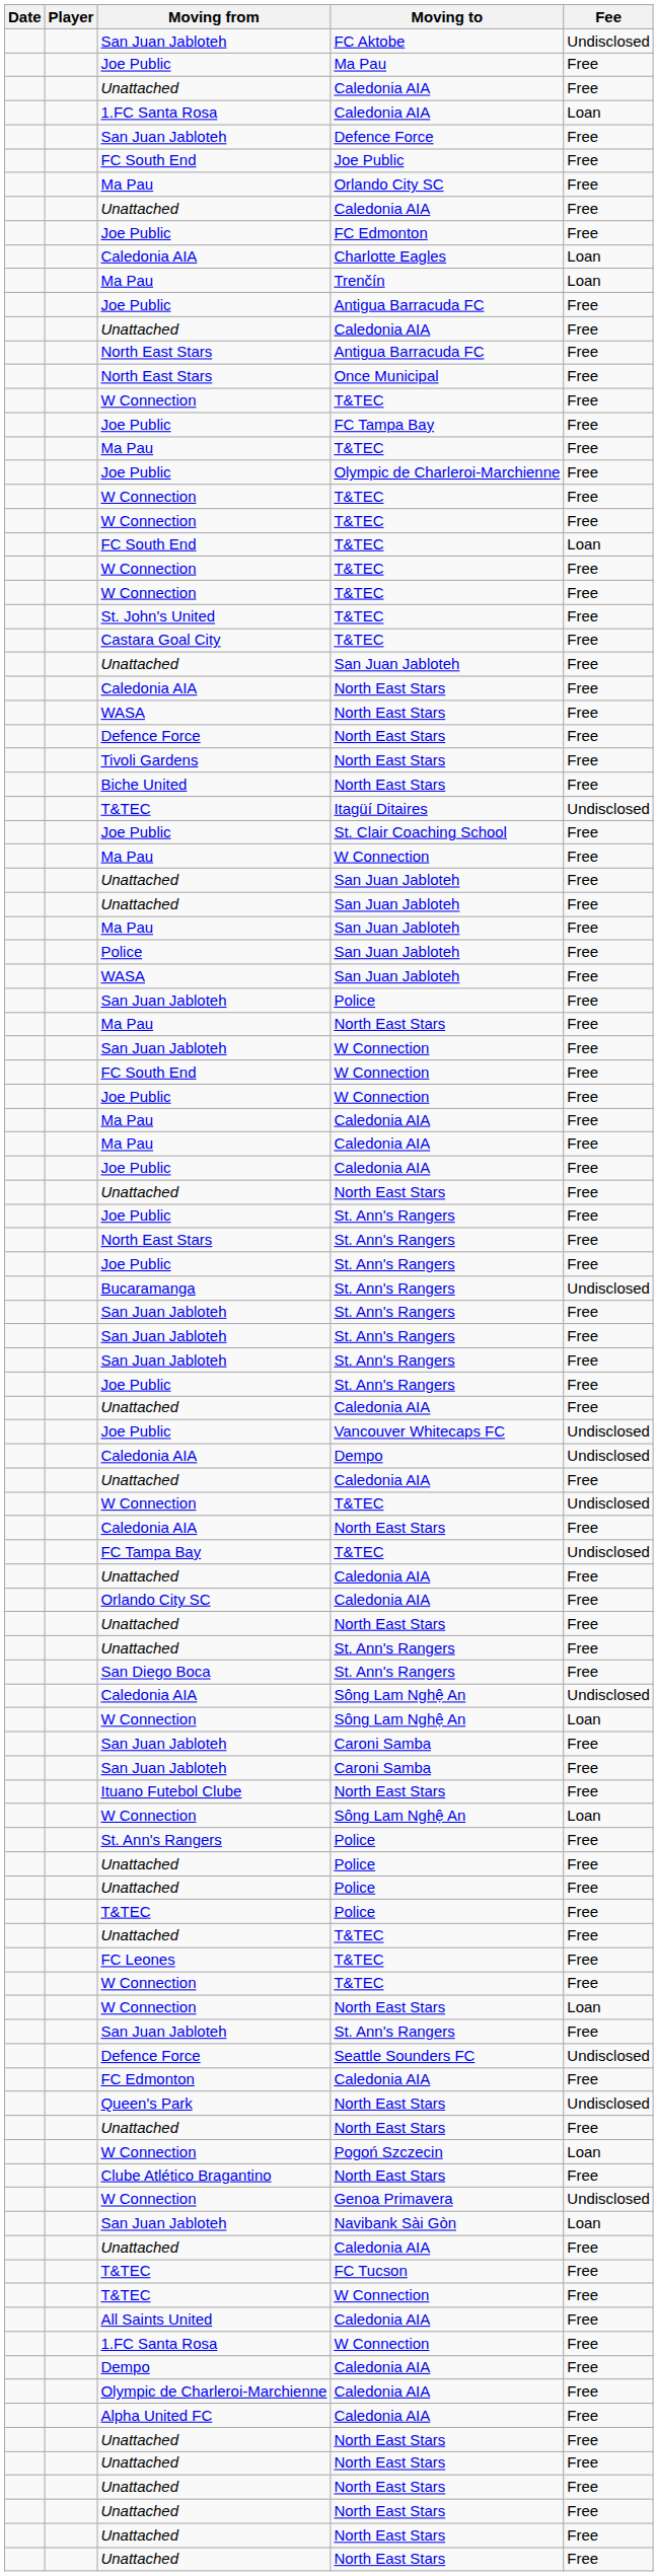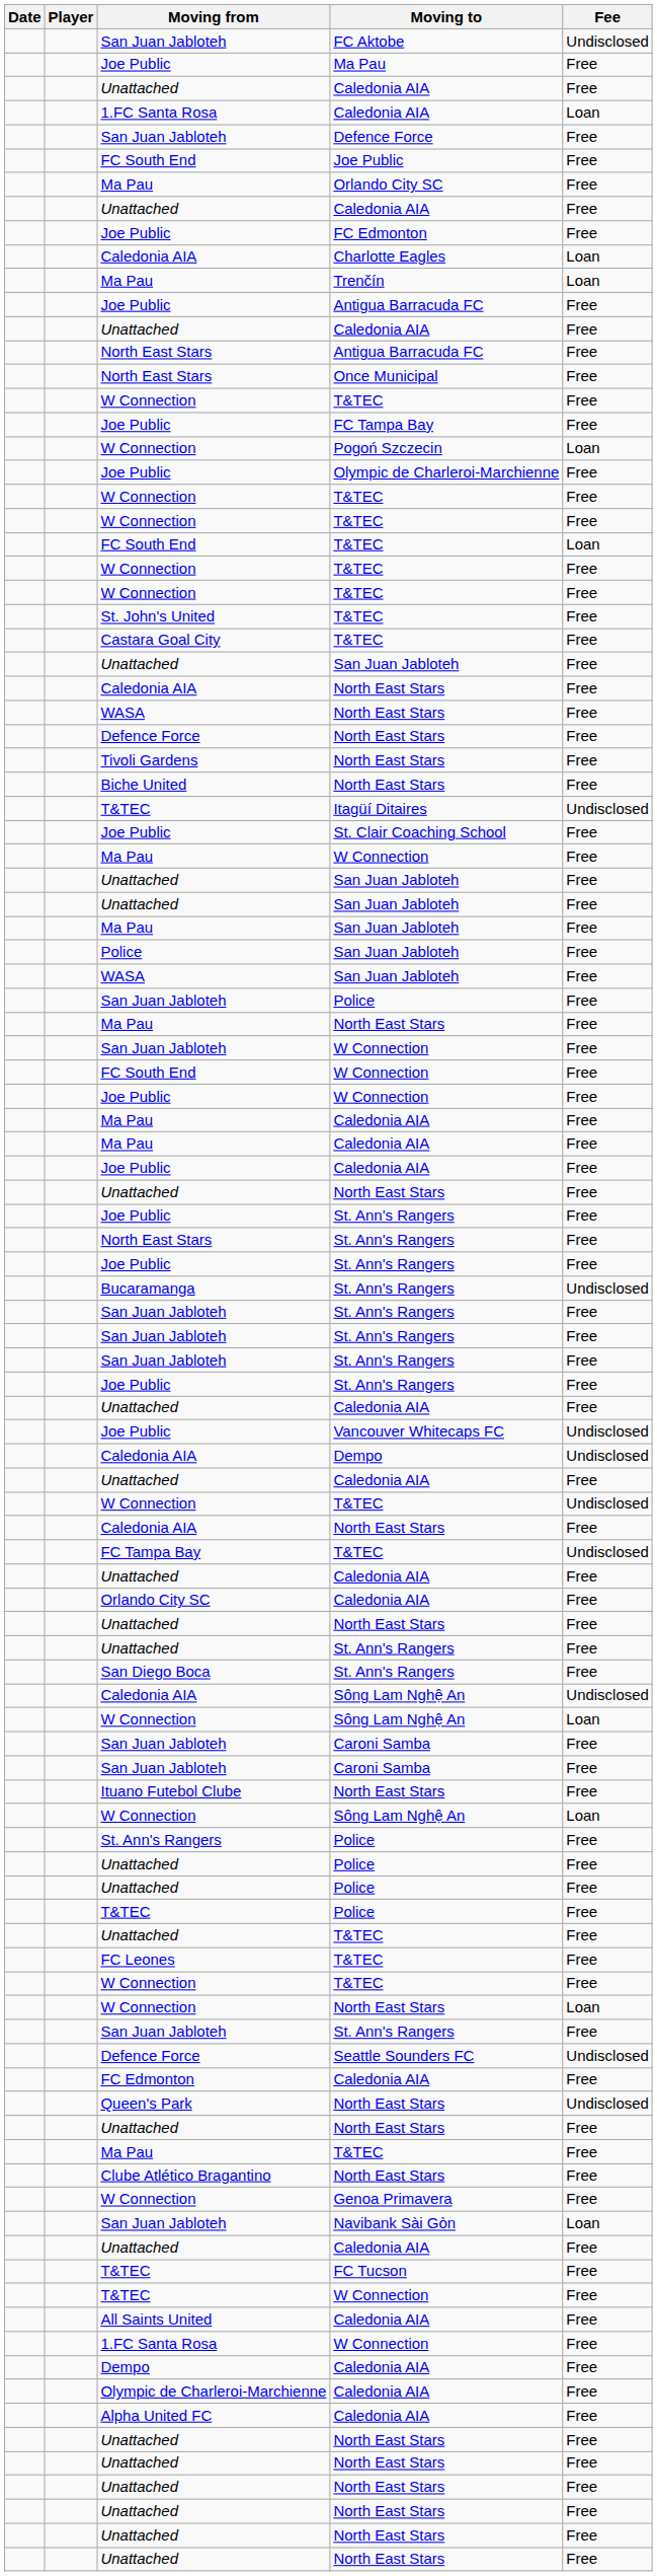 <table class="wikitable sortable" style="font-size:90%;">
 <tr>
 <th>Date</th>
 <th>Player</th>
 <th>Moving from</th>
 <th>Moving to</th>
 <th>Fee</th>
 </tr>
 <tr>
 <td><strong></strong></td>
 <td></td>
 <td><a href='#'>San Juan Jabloteh</a></td>
 <td> <a href='#'>FC Aktobe</a></td>
 <td>Undisclosed</td>
 </tr>
 <tr>
 <td><strong></strong></td>
 <td></td>
 <td><a href='#'>Joe Public</a></td>
 <td><a href='#'>Ma Pau</a></td>
 <td>Free</td>
 </tr>
 <tr>
 <td><strong></strong></td>
 <td></td>
 <td><em>Unattached</em></td>
 <td><a href='#'>Caledonia AIA</a></td>
 <td>Free</td>
 </tr>
 <tr>
 <td><strong></strong></td>
 <td></td>
 <td><a href='#'>1.FC Santa Rosa</a></td>
 <td><a href='#'>Caledonia AIA</a></td>
 <td>Loan</td>
 </tr>
 <tr>
 <td><strong></strong></td>
 <td></td>
 <td><a href='#'>San Juan Jabloteh</a></td>
 <td><a href='#'>Defence Force</a></td>
 <td>Free</td>
 </tr>
 <tr>
 <td><strong></strong></td>
 <td></td>
 <td><a href='#'>FC South End</a></td>
 <td><a href='#'>Joe Public</a></td>
 <td>Free</td>
 </tr>
 <tr>
 <td><strong></strong></td>
 <td></td>
 <td><a href='#'>Ma Pau</a></td>
 <td> <a href='#'>Orlando City SC</a></td>
 <td>Free</td>
 </tr>
 <tr>
 <td><strong></strong></td>
 <td></td>
 <td><em>Unattached</em></td>
 <td><a href='#'>Caledonia AIA</a></td>
 <td>Free</td>
 </tr>
 <tr>
 <td><strong></strong></td>
 <td></td>
 <td><a href='#'>Joe Public</a></td>
 <td> <a href='#'>FC Edmonton</a></td>
 <td>Free</td>
 </tr>
 <tr>
 <td><strong></strong></td>
 <td> </td>
 <td><a href='#'>Caledonia AIA</a></td>
 <td> <a href='#'>Charlotte Eagles</a></td>
 <td>Loan</td>
 </tr>
 <tr>
 <td><strong></strong></td>
 <td></td>
 <td><a href='#'>Ma Pau</a></td>
 <td> <a href='#'>Trenčín</a></td>
 <td>Loan</td>
 </tr>
 <tr>
 <td><strong></strong></td>
 <td> </td>
 <td><a href='#'>Joe Public</a></td>
 <td> <a href='#'>Antigua Barracuda FC</a></td>
 <td>Free</td>
 </tr>
 <tr>
 <td><strong></strong></td>
 <td></td>
 <td><em>Unattached</em></td>
 <td><a href='#'>Caledonia AIA</a></td>
 <td>Free</td>
 </tr>
 <tr>
 <td><strong></strong></td>
 <td> </td>
 <td><a href='#'>North East Stars</a></td>
 <td> <a href='#'>Antigua Barracuda FC</a></td>
 <td>Free</td>
 </tr>
 <tr>
 <td><strong></strong></td>
 <td> </td>
 <td><a href='#'>North East Stars</a></td>
 <td> <a href='#'>Once Municipal</a></td>
 <td>Free</td>
 </tr>
 <tr>
 <td><strong></strong></td>
 <td></td>
 <td><a href='#'>W Connection</a></td>
 <td><a href='#'>T&TEC</a></td>
 <td>Free</td>
 </tr>
 <tr>
 <td><strong></strong></td>
 <td></td>
 <td><a href='#'>Joe Public</a></td>
 <td> <a href='#'>FC Tampa Bay</a></td>
 <td>Free</td>
 </tr>
 <tr>
 <td><strong></strong></td>
 <td></td>
-<td><a href='#'>Ma Pau</a></td>
-<td><a href='#'>T&TEC</a></td>
-<td>Free</td>
+<td><a href='#'>W Connection</a></td>
+<td> <a href='#'>Pogoń Szczecin</a></td>
+<td>Loan</td>
 </tr>
 <tr>
 <td><strong></strong></td>
 <td></td>
 <td><a href='#'>Joe Public</a></td>
 <td> <a href='#'>Olympic de Charleroi-Marchienne</a></td>
 <td>Free</td>
 </tr>
 <tr>
 <td><strong></strong></td>
 <td></td>
 <td><a href='#'>W Connection</a></td>
 <td><a href='#'>T&TEC</a></td>
 <td>Free</td>
 </tr>
 <tr>
 <td><strong></strong></td>
 <td></td>
 <td><a href='#'>W Connection</a></td>
 <td><a href='#'>T&TEC</a></td>
 <td>Free</td>
 </tr>
 <tr>
 <td><strong></strong></td>
 <td></td>
 <td><a href='#'>FC South End</a></td>
 <td><a href='#'>T&TEC</a></td>
 <td>Loan</td>
 </tr>
 <tr>
 <td><strong></strong></td>
 <td></td>
 <td><a href='#'>W Connection</a></td>
 <td><a href='#'>T&TEC</a></td>
 <td>Free</td>
 </tr>
 <tr>
 <td><strong></strong></td>
 <td></td>
 <td><a href='#'>W Connection</a></td>
 <td><a href='#'>T&TEC</a></td>
 <td>Free</td>
 </tr>
 <tr>
 <td><strong></strong></td>
 <td> </td>
 <td><a href='#'>St. John's United</a></td>
 <td><a href='#'>T&TEC</a></td>
 <td>Free</td>
 </tr>
 <tr>
 <td><strong></strong></td>
 <td></td>
 <td><a href='#'>Castara Goal City</a></td>
 <td><a href='#'>T&TEC</a></td>
 <td>Free</td>
 </tr>
 <tr>
 <td><strong></strong></td>
 <td></td>
 <td><em>Unattached</em></td>
 <td><a href='#'>San Juan Jabloteh</a></td>
 <td>Free</td>
 </tr>
 <tr>
 <td><strong></strong></td>
 <td></td>
 <td><a href='#'>Caledonia AIA</a></td>
 <td><a href='#'>North East Stars</a></td>
 <td>Free</td>
 </tr>
 <tr>
 <td><strong></strong></td>
 <td></td>
 <td><a href='#'>WASA</a></td>
 <td><a href='#'>North East Stars</a></td>
 <td>Free</td>
 </tr>
 <tr>
 <td><strong></strong></td>
 <td></td>
 <td><a href='#'>Defence Force</a></td>
 <td><a href='#'>North East Stars</a></td>
 <td>Free</td>
 </tr>
 <tr>
 <td><strong></strong></td>
 <td> </td>
 <td> <a href='#'>Tivoli Gardens</a></td>
 <td><a href='#'>North East Stars</a></td>
 <td>Free</td>
 </tr>
 <tr>
 <td><strong></strong></td>
 <td></td>
 <td><a href='#'>Biche United</a></td>
 <td><a href='#'>North East Stars</a></td>
 <td>Free</td>
 </tr>
 <tr>
 <td><strong></strong></td>
 <td></td>
 <td><a href='#'>T&TEC</a></td>
 <td> <a href='#'>Itagüí Ditaires</a></td>
 <td>Undisclosed</td>
 </tr>
 <tr>
 <td><strong></strong></td>
 <td></td>
 <td><a href='#'>Joe Public</a></td>
 <td><a href='#'>St. Clair Coaching School</a></td>
 <td>Free</td>
 </tr>
 <tr>
 <td><strong></strong></td>
 <td></td>
 <td><a href='#'>Ma Pau</a></td>
 <td><a href='#'>W Connection</a></td>
 <td>Free</td>
 </tr>
 <tr>
 <td><strong></strong></td>
 <td></td>
 <td><em>Unattached</em></td>
 <td><a href='#'>San Juan Jabloteh</a></td>
 <td>Free</td>
 </tr>
 <tr>
 <td><strong></strong></td>
 <td></td>
 <td><em>Unattached</em></td>
 <td><a href='#'>San Juan Jabloteh</a></td>
 <td>Free</td>
 </tr>
 <tr>
 <td><strong></strong></td>
 <td></td>
 <td><a href='#'>Ma Pau</a></td>
 <td><a href='#'>San Juan Jabloteh</a></td>
 <td>Free</td>
 </tr>
 <tr>
 <td><strong></strong></td>
 <td></td>
 <td><a href='#'>Police</a></td>
 <td><a href='#'>San Juan Jabloteh</a></td>
 <td>Free</td>
 </tr>
 <tr>
 <td><strong></strong></td>
 <td></td>
 <td><a href='#'>WASA</a></td>
 <td><a href='#'>San Juan Jabloteh</a></td>
 <td>Free</td>
 </tr>
 <tr>
 <td><strong></strong></td>
 <td></td>
 <td><a href='#'>San Juan Jabloteh</a></td>
 <td><a href='#'>Police</a></td>
 <td>Free</td>
 </tr>
 <tr>
 <td><strong></strong></td>
 <td></td>
 <td><a href='#'>Ma Pau</a></td>
 <td><a href='#'>North East Stars</a></td>
 <td>Free</td>
 </tr>
 <tr>
 <td><strong></strong></td>
 <td></td>
 <td><a href='#'>San Juan Jabloteh</a></td>
 <td><a href='#'>W Connection</a></td>
 <td>Free</td>
 </tr>
 <tr>
 <td><strong></strong></td>
 <td></td>
 <td><a href='#'>FC South End</a></td>
 <td><a href='#'>W Connection</a></td>
 <td>Free</td>
 </tr>
 <tr>
 <td><strong></strong></td>
 <td></td>
 <td><a href='#'>Joe Public</a></td>
 <td><a href='#'>W Connection</a></td>
 <td>Free</td>
 </tr>
 <tr>
 <td><strong></strong></td>
 <td></td>
 <td><a href='#'>Ma Pau</a></td>
 <td><a href='#'>Caledonia AIA</a></td>
 <td>Free</td>
 </tr>
 <tr>
 <td><strong></strong></td>
 <td></td>
 <td><a href='#'>Ma Pau</a></td>
 <td><a href='#'>Caledonia AIA</a></td>
 <td>Free</td>
 </tr>
 <tr>
 <td><strong></strong></td>
 <td></td>
 <td><a href='#'>Joe Public</a></td>
 <td><a href='#'>Caledonia AIA</a></td>
 <td>Free</td>
 </tr>
 <tr>
 <td><strong></strong></td>
 <td></td>
 <td><em>Unattached</em></td>
 <td><a href='#'>North East Stars</a></td>
 <td>Free</td>
 </tr>
 <tr>
 <td><strong></strong></td>
 <td></td>
 <td><a href='#'>Joe Public</a></td>
 <td><a href='#'>St. Ann's Rangers</a></td>
 <td>Free</td>
 </tr>
 <tr>
 <td><strong></strong></td>
 <td></td>
 <td><a href='#'>North East Stars</a></td>
 <td><a href='#'>St. Ann's Rangers</a></td>
 <td>Free</td>
 </tr>
 <tr>
 <td><strong></strong></td>
 <td></td>
 <td><a href='#'>Joe Public</a></td>
 <td><a href='#'>St. Ann's Rangers</a></td>
 <td>Free</td>
 </tr>
 <tr>
 <td><strong></strong></td>
 <td> </td>
 <td> <a href='#'>Bucaramanga</a></td>
 <td><a href='#'>St. Ann's Rangers</a></td>
 <td>Undisclosed</td>
 </tr>
 <tr>
 <td><strong></strong></td>
 <td></td>
 <td><a href='#'>San Juan Jabloteh</a></td>
 <td><a href='#'>St. Ann's Rangers</a></td>
 <td>Free</td>
 </tr>
 <tr>
 <td><strong></strong></td>
 <td></td>
 <td><a href='#'>San Juan Jabloteh</a></td>
 <td><a href='#'>St. Ann's Rangers</a></td>
 <td>Free</td>
 </tr>
 <tr>
 <td><strong></strong></td>
 <td></td>
 <td><a href='#'>San Juan Jabloteh</a></td>
 <td><a href='#'>St. Ann's Rangers</a></td>
 <td>Free</td>
 </tr>
 <tr>
 <td><strong></strong></td>
 <td></td>
 <td><a href='#'>Joe Public</a></td>
 <td><a href='#'>St. Ann's Rangers</a></td>
 <td>Free</td>
 </tr>
 <tr>
 <td><strong></strong></td>
 <td></td>
 <td><em>Unattached</em></td>
 <td><a href='#'>Caledonia AIA</a></td>
 <td>Free</td>
 </tr>
 <tr>
 <td><strong></strong></td>
 <td></td>
 <td><a href='#'>Joe Public</a></td>
 <td> <a href='#'>Vancouver Whitecaps FC</a></td>
 <td>Undisclosed</td>
 </tr>
 <tr>
 <td><strong></strong></td>
 <td></td>
 <td><a href='#'>Caledonia AIA</a></td>
 <td> <a href='#'>Dempo</a></td>
 <td>Undisclosed</td>
 </tr>
 <tr>
 <td><strong></strong></td>
 <td></td>
 <td><em>Unattached</em></td>
 <td><a href='#'>Caledonia AIA</a></td>
 <td>Free</td>
 </tr>
 <tr>
 <td><strong></strong></td>
 <td></td>
 <td><a href='#'>W Connection</a></td>
 <td><a href='#'>T&TEC</a></td>
 <td>Undisclosed</td>
 </tr>
 <tr>
 <td><strong></strong></td>
 <td></td>
 <td><a href='#'>Caledonia AIA</a></td>
 <td><a href='#'>North East Stars</a></td>
 <td>Free</td>
 </tr>
 <tr>
 <td><strong></strong></td>
 <td></td>
 <td> <a href='#'>FC Tampa Bay</a></td>
 <td><a href='#'>T&TEC</a></td>
 <td>Undisclosed</td>
 </tr>
 <tr>
 <td><strong></strong></td>
 <td></td>
 <td><em>Unattached</em></td>
 <td><a href='#'>Caledonia AIA</a></td>
 <td>Free</td>
 </tr>
 <tr>
 <td><strong></strong></td>
 <td></td>
 <td> <a href='#'>Orlando City SC</a></td>
 <td><a href='#'>Caledonia AIA</a></td>
 <td>Free</td>
 </tr>
 <tr>
 <td><strong></strong></td>
 <td></td>
 <td><em>Unattached</em></td>
 <td><a href='#'>North East Stars</a></td>
 <td>Free</td>
 </tr>
 <tr>
 <td><strong></strong></td>
 <td></td>
 <td><em>Unattached</em></td>
 <td><a href='#'>St. Ann's Rangers</a></td>
 <td>Free</td>
 </tr>
 <tr>
 <td><strong></strong></td>
 <td></td>
 <td> <a href='#'>San Diego Boca</a></td>
 <td><a href='#'>St. Ann's Rangers</a></td>
 <td>Free</td>
 </tr>
 <tr>
 <td><strong></strong></td>
 <td></td>
 <td><a href='#'>Caledonia AIA</a></td>
 <td> <a href='#'>Sông Lam Nghệ An</a></td>
 <td>Undisclosed</td>
 </tr>
 <tr>
 <td><strong></strong></td>
 <td></td>
 <td><a href='#'>W Connection</a></td>
 <td> <a href='#'>Sông Lam Nghệ An</a></td>
 <td>Loan</td>
 </tr>
 <tr>
 <td><strong></strong></td>
 <td></td>
 <td><a href='#'>San Juan Jabloteh</a></td>
 <td><a href='#'>Caroni Samba</a></td>
 <td>Free</td>
 </tr>
 <tr>
 <td><strong></strong></td>
 <td></td>
 <td><a href='#'>San Juan Jabloteh</a></td>
 <td><a href='#'>Caroni Samba</a></td>
 <td>Free</td>
 </tr>
 <tr>
 <td><strong></strong></td>
 <td> </td>
 <td> <a href='#'>Ituano Futebol Clube</a></td>
 <td><a href='#'>North East Stars</a></td>
 <td>Free</td>
 </tr>
 <tr>
 <td><strong></strong></td>
 <td></td>
 <td><a href='#'>W Connection</a></td>
 <td> <a href='#'>Sông Lam Nghệ An</a></td>
 <td>Loan</td>
 </tr>
 <tr>
 <td><strong></strong></td>
 <td></td>
 <td><a href='#'>St. Ann's Rangers</a></td>
 <td><a href='#'>Police</a></td>
 <td>Free</td>
 </tr>
 <tr>
 <td><strong></strong></td>
 <td></td>
 <td><em>Unattached</em></td>
 <td><a href='#'>Police</a></td>
 <td>Free</td>
 </tr>
 <tr>
 <td><strong></strong></td>
 <td></td>
 <td><em>Unattached</em></td>
 <td><a href='#'>Police</a></td>
 <td>Free</td>
 </tr>
 <tr>
 <td><strong></strong></td>
 <td></td>
 <td><a href='#'>T&TEC</a></td>
 <td><a href='#'>Police</a></td>
 <td>Free</td>
 </tr>
 <tr>
 <td><strong></strong></td>
 <td></td>
 <td><em>Unattached</em></td>
 <td><a href='#'>T&TEC</a></td>
 <td>Free</td>
 </tr>
 <tr>
 <td><strong></strong></td>
 <td></td>
 <td> <a href='#'>FC Leones</a></td>
 <td><a href='#'>T&TEC</a></td>
 <td>Free</td>
 </tr>
 <tr>
 <td><strong></strong></td>
 <td></td>
 <td><a href='#'>W Connection</a></td>
 <td><a href='#'>T&TEC</a></td>
 <td>Free</td>
 </tr>
 <tr>
 <td><strong></strong></td>
 <td></td>
 <td><a href='#'>W Connection</a></td>
 <td><a href='#'>North East Stars</a></td>
 <td>Loan</td>
 </tr>
 <tr>
 <td><strong></strong></td>
 <td></td>
 <td><a href='#'>San Juan Jabloteh</a></td>
 <td><a href='#'>St. Ann's Rangers</a></td>
 <td>Free</td>
 </tr>
 <tr>
 <td><strong></strong></td>
 <td></td>
 <td><a href='#'>Defence Force</a></td>
 <td> <a href='#'>Seattle Sounders FC</a></td>
 <td>Undisclosed</td>
 </tr>
 <tr>
 <td><strong></strong></td>
 <td></td>
 <td> <a href='#'>FC Edmonton</a></td>
 <td><a href='#'>Caledonia AIA</a></td>
 <td>Free</td>
 </tr>
 <tr>
 <td><strong></strong></td>
 <td></td>
 <td><a href='#'>Queen's Park</a></td>
 <td><a href='#'>North East Stars</a></td>
 <td>Undisclosed</td>
 </tr>
 <tr>
 <td><strong></strong></td>
 <td></td>
 <td><em>Unattached</em></td>
 <td><a href='#'>North East Stars</a></td>
 <td>Free</td>
 </tr>
 <tr>
 <td><strong></strong></td>
 <td></td>
-<td><a href='#'>W Connection</a></td>
-<td> <a href='#'>Pogoń Szczecin</a></td>
-<td>Loan</td>
+<td><a href='#'>Ma Pau</a></td>
+<td><a href='#'>T&TEC</a></td>
+<td>Free</td>
 </tr>
 <tr>
 <td><strong></strong></td>
 <td> </td>
 <td> <a href='#'>Clube Atlético Bragantino</a></td>
 <td><a href='#'>North East Stars</a></td>
 <td>Free</td>
 </tr>
 <tr>
 <td><strong></strong></td>
 <td> </td>
 <td><a href='#'>W Connection</a></td>
 <td> <a href='#'>Genoa Primavera</a></td>
-<td>Undisclosed</td>
+<td>Free</td>
 </tr>
 <tr>
 <td><strong></strong></td>
 <td></td>
 <td><a href='#'>San Juan Jabloteh</a></td>
 <td> <a href='#'>Navibank Sài Gòn</a></td>
 <td>Loan</td>
 </tr>
 <tr>
 <td><strong></strong></td>
 <td> </td>
 <td><em>Unattached</em></td>
 <td><a href='#'>Caledonia AIA</a></td>
 <td>Free</td>
 </tr>
 <tr>
 <td><strong></strong></td>
 <td></td>
 <td><a href='#'>T&TEC</a></td>
 <td> <a href='#'>FC Tucson</a></td>
 <td>Free</td>
 </tr>
 <tr>
 <td><strong></strong></td>
 <td></td>
 <td><a href='#'>T&TEC</a></td>
 <td><a href='#'>W Connection</a></td>
 <td>Free</td>
 </tr>
 <tr>
 <td><strong></strong></td>
 <td></td>
 <td> <a href='#'>All Saints United</a></td>
 <td><a href='#'>Caledonia AIA</a></td>
 <td>Free</td>
 </tr>
 <tr>
 <td><strong></strong></td>
 <td></td>
 <td><a href='#'>1.FC Santa Rosa</a></td>
 <td><a href='#'>W Connection</a></td>
 <td>Free</td>
 </tr>
 <tr>
 <td><strong></strong></td>
 <td></td>
 <td> <a href='#'>Dempo</a></td>
 <td><a href='#'>Caledonia AIA</a></td>
 <td>Free</td>
 </tr>
 <tr>
 <td><strong></strong></td>
 <td></td>
 <td> <a href='#'>Olympic de Charleroi-Marchienne</a></td>
 <td><a href='#'>Caledonia AIA</a></td>
 <td>Free</td>
 </tr>
 <tr>
 <td><strong></strong></td>
 <td> </td>
 <td> <a href='#'>Alpha United FC</a></td>
 <td><a href='#'>Caledonia AIA</a></td>
 <td>Free</td>
 </tr>
 <tr>
 <td><strong></strong></td>
 <td></td>
 <td><em>Unattached</em></td>
 <td><a href='#'>North East Stars</a></td>
 <td>Free</td>
 </tr>
 <tr>
 <td><strong></strong></td>
 <td></td>
 <td><em>Unattached</em></td>
 <td><a href='#'>North East Stars</a></td>
 <td>Free</td>
 </tr>
 <tr>
 <td><strong></strong></td>
 <td></td>
 <td><em>Unattached</em></td>
 <td><a href='#'>North East Stars</a></td>
 <td>Free</td>
 </tr>
 <tr>
 <td><strong></strong></td>
 <td></td>
 <td><em>Unattached</em></td>
 <td><a href='#'>North East Stars</a></td>
 <td>Free</td>
 </tr>
 <tr>
 <td><strong></strong></td>
 <td></td>
 <td><em>Unattached</em></td>
 <td><a href='#'>North East Stars</a></td>
 <td>Free</td>
 </tr>
 <tr>
 <td><strong></strong></td>
 <td></td>
 <td><em>Unattached</em></td>
 <td><a href='#'>North East Stars</a></td>
 <td>Free</td>
 </tr>
 </table>
